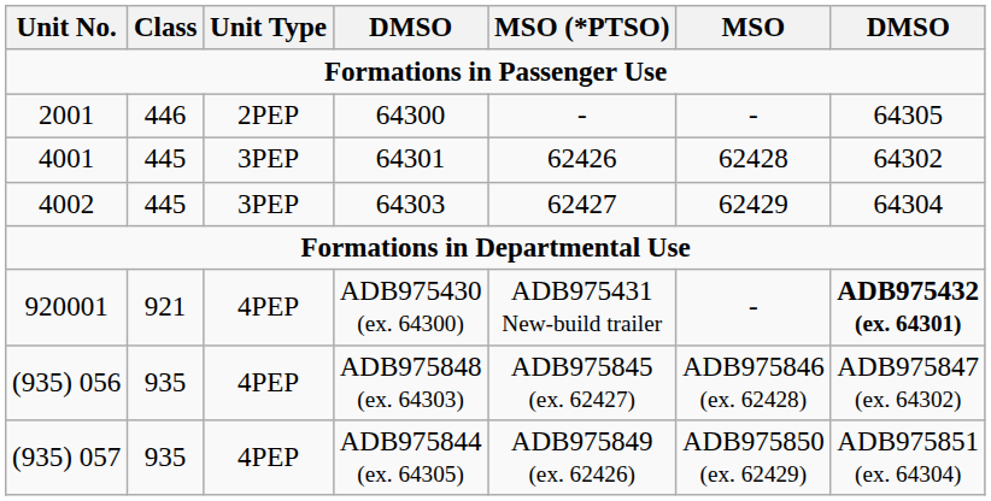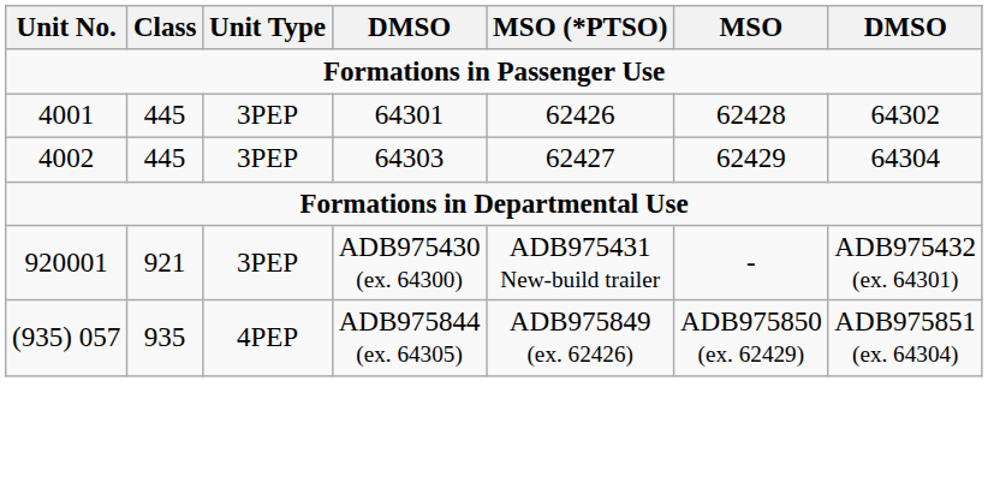 <table class="wikitable">
 <tr>
 <th>Unit No.</th>
 <th>Class</th>
 <th>Unit Type</th>
 <th>DMSO</th>
 <th>MSO (*PTSO)</th>
 <th>MSO</th>
 <th>DMSO</th>
 </tr>
 <tr>
 <td colspan=7 align=center><strong>Formations in Passenger Use</strong></td>
-</tr>
-<tr>
-<td align=center>2001</td>
-<td align=center>446</td>
-<td align=center>2PEP</td>
-<td align=center>64300</td>
-<td align=center>-</td>
-<td align=center>-</td>
-<td align=center>64305</td>
 </tr>
 <tr>
 <td align=center>4001</td>
 <td align=center>445</td>
 <td align=center>3PEP</td>
 <td align=center>64301</td>
 <td align=center>62426</td>
 <td align=center>62428</td>
 <td align=center>64302</td>
 </tr>
 <tr>
 <td align=center>4002</td>
 <td align=center>445</td>
 <td align=center>3PEP</td>
 <td align=center>64303</td>
 <td align=center>62427</td>
 <td align=center>62429</td>
 <td align=center>64304</td>
 </tr>
 <tr>
 <td colspan=7 align=center><strong>Formations in Departmental Use</strong></td>
 </tr>
 <tr>
 <td align=center>920001</td>
 <td align=center>921</td>
-<td align=center>4PEP</td>
+<td align=center>3PEP</td>
 <td align=center>ADB975430<br><small>(ex. 64300)</small></td>
 <td align=center>ADB975431<br><small>New-build trailer</small></td>
 <td align=center>-</td>
-<td align=center><strong>ADB975432<br><small>(ex. 64301)</small></strong></td>
-</tr>
-<tr>
-<td align=center>(935) 056</td>
-<td align=center>935</td>
-<td align=center>4PEP</td>
-<td align=center>ADB975848<br><small>(ex. 64303)</small></td>
-<td align=center>ADB975845<br><small>(ex. 62427)</small></td>
-<td align=center>ADB975846<br><small>(ex. 62428)</small></td>
-<td align=center>ADB975847<br><small>(ex. 64302)</small></td>
+<td align=center>ADB975432<br><small>(ex. 64301)</small></td>
 </tr>
 <tr>
 <td align=center>(935) 057</td>
 <td align=center>935</td>
 <td align=center>4PEP</td>
 <td align=center>ADB975844<br><small>(ex. 64305)</small></td>
 <td align=center>ADB975849<br><small>(ex. 62426)</small></td>
 <td align=center>ADB975850<br><small>(ex. 62429)</small></td>
 <td align=center>ADB975851<br><small>(ex. 64304)</small></td>
 </tr>
 </table>
